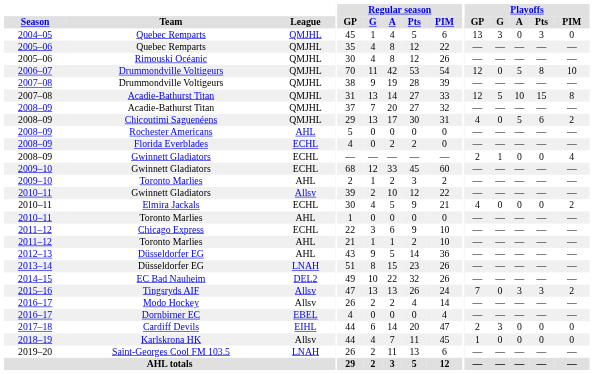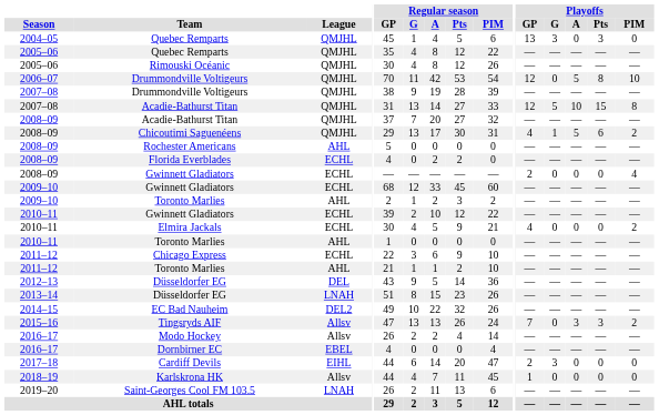 <table border="0" cellpadding="1" cellspacing="0" style="text-align:center; width:60em">
 <tr bgcolor="#e0e0e0">
 <th colspan="3" bgcolor="#ffffff"></th>
 <th rowspan="99" bgcolor="#ffffff"></th>
 <th colspan="5"><a href='#'>Regular season</a></th>
 <th rowspan="99" bgcolor="#ffffff"></th>
 <th colspan="5"><a href='#'>Playoffs</a></th>
 </tr>
 <tr bgcolor="#e0e0e0">
 <th><a href='#'>Season</a></th>
 <th>Team</th>
 <th>League</th>
 <th>GP</th>
 <th><a href='#'>G</a></th>
 <th><a href='#'>A</a></th>
 <th><a href='#'>Pts</a></th>
 <th><a href='#'>PIM</a></th>
 <th>GP</th>
 <th>G</th>
 <th>A</th>
 <th>Pts</th>
 <th>PIM</th>
 </tr>
 <tr ALIGN="center">
 <td><a href='#'>2004–05</a></td>
 <td><a href='#'>Quebec Remparts</a></td>
 <td><a href='#'>QMJHL</a></td>
 <td>45</td>
 <td>1</td>
 <td>4</td>
 <td>5</td>
 <td>6</td>
 <td>13</td>
 <td>3</td>
 <td>0</td>
 <td>3</td>
 <td>0</td>
 </tr>
 <tr ALIGN="center" bgcolor="#f0f0f0">
 <td><a href='#'>2005–06</a></td>
 <td>Quebec Remparts</td>
 <td>QMJHL</td>
 <td>35</td>
 <td>4</td>
 <td>8</td>
 <td>12</td>
 <td>22</td>
 <td>—</td>
 <td>—</td>
 <td>—</td>
 <td>—</td>
 <td>—</td>
 </tr>
 <tr ALIGN="center">
 <td>2005–06</td>
 <td><a href='#'>Rimouski Océanic</a></td>
 <td>QMJHL</td>
 <td>30</td>
 <td>4</td>
 <td>8</td>
 <td>12</td>
 <td>26</td>
 <td>—</td>
 <td>—</td>
 <td>—</td>
 <td>—</td>
 <td>—</td>
 </tr>
 <tr ALIGN="center" bgcolor="#f0f0f0">
 <td><a href='#'>2006–07</a></td>
 <td><a href='#'>Drummondville Voltigeurs</a></td>
 <td>QMJHL</td>
 <td>70</td>
 <td>11</td>
 <td>42</td>
 <td>53</td>
 <td>54</td>
 <td>12</td>
 <td>0</td>
 <td>5</td>
 <td>8</td>
 <td>10</td>
 </tr>
 <tr ALIGN="center">
 <td><a href='#'>2007–08</a></td>
 <td>Drummondville Voltigeurs</td>
 <td>QMJHL</td>
 <td>38</td>
 <td>9</td>
 <td>19</td>
 <td>28</td>
 <td>39</td>
 <td>—</td>
 <td>—</td>
 <td>—</td>
 <td>—</td>
 <td>—</td>
 </tr>
 <tr ALIGN="center" bgcolor="#f0f0f0">
 <td>2007–08</td>
 <td><a href='#'>Acadie-Bathurst Titan</a></td>
 <td>QMJHL</td>
 <td>31</td>
 <td>13</td>
 <td>14</td>
 <td>27</td>
 <td>33</td>
 <td>12</td>
 <td>5</td>
 <td>10</td>
 <td>15</td>
 <td>8</td>
 </tr>
 <tr ALIGN="center">
 <td><a href='#'>2008–09</a></td>
 <td>Acadie-Bathurst Titan</td>
 <td>QMJHL</td>
 <td>37</td>
 <td>7</td>
 <td>20</td>
 <td>27</td>
 <td>32</td>
 <td>—</td>
 <td>—</td>
 <td>—</td>
 <td>—</td>
 <td>—</td>
 </tr>
 <tr ALIGN="center" bgcolor="#f0f0f0">
 <td>2008–09</td>
 <td><a href='#'>Chicoutimi Saguenéens</a></td>
 <td>QMJHL</td>
 <td>29</td>
 <td>13</td>
 <td>17</td>
 <td>30</td>
 <td>31</td>
 <td>4</td>
-<td>0</td>
+<td>1</td>
 <td>5</td>
 <td>6</td>
 <td>2</td>
 </tr>
 <tr ALIGN="center">
 <td><a href='#'>2008–09</a></td>
 <td><a href='#'>Rochester Americans</a></td>
 <td><a href='#'>AHL</a></td>
 <td>5</td>
 <td>0</td>
 <td>0</td>
 <td>0</td>
 <td>0</td>
 <td>—</td>
 <td>—</td>
 <td>—</td>
 <td>—</td>
 <td>—</td>
 </tr>
 <tr ALIGN="center" bgcolor="#f0f0f0">
 <td><a href='#'>2008–09</a></td>
 <td><a href='#'>Florida Everblades</a></td>
 <td><a href='#'>ECHL</a></td>
 <td>4</td>
 <td>0</td>
 <td>2</td>
 <td>2</td>
 <td>0</td>
 <td>—</td>
 <td>—</td>
 <td>—</td>
 <td>—</td>
 <td>—</td>
 </tr>
 <tr ALIGN="center">
 <td>2008–09</td>
 <td><a href='#'>Gwinnett Gladiators</a></td>
 <td>ECHL</td>
 <td>—</td>
 <td>—</td>
 <td>—</td>
 <td>—</td>
 <td>—</td>
 <td>2</td>
-<td>1</td>
+<td>0</td>
 <td>0</td>
 <td>0</td>
 <td>4</td>
 </tr>
 <tr ALIGN="center" bgcolor="#f0f0f0">
 <td><a href='#'>2009–10</a></td>
 <td>Gwinnett Gladiators</td>
 <td>ECHL</td>
 <td>68</td>
 <td>12</td>
 <td>33</td>
 <td>45</td>
 <td>60</td>
 <td>—</td>
 <td>—</td>
 <td>—</td>
 <td>—</td>
 <td>—</td>
 </tr>
 <tr ALIGN="center">
 <td><a href='#'>2009–10</a></td>
 <td><a href='#'>Toronto Marlies</a></td>
 <td>AHL</td>
 <td>2</td>
 <td>1</td>
 <td>2</td>
 <td>3</td>
 <td>2</td>
 <td>—</td>
 <td>—</td>
 <td>—</td>
 <td>—</td>
 <td>—</td>
 </tr>
 <tr ALIGN="center"  bgcolor="#f0f0f0">
 <td><a href='#'>2010–11</a></td>
 <td>Gwinnett Gladiators</td>
-<td><a href='#'>Allsv</a></td>
+<td>ECHL</td>
 <td>39</td>
 <td>2</td>
 <td>10</td>
 <td>12</td>
 <td>22</td>
 <td>—</td>
 <td>—</td>
 <td>—</td>
 <td>—</td>
 <td>—</td>
 </tr>
 <tr ALIGN="center">
 <td>2010–11</td>
 <td><a href='#'>Elmira Jackals</a></td>
 <td>ECHL</td>
 <td>30</td>
 <td>4</td>
 <td>5</td>
 <td>9</td>
 <td>21</td>
 <td>4</td>
 <td>0</td>
 <td>0</td>
 <td>0</td>
 <td>2</td>
 </tr>
 <tr ALIGN="center"  bgcolor="#f0f0f0">
 <td><a href='#'>2010–11</a></td>
 <td>Toronto Marlies</td>
 <td>AHL</td>
 <td>1</td>
 <td>0</td>
 <td>0</td>
 <td>0</td>
 <td>0</td>
 <td>—</td>
 <td>—</td>
 <td>—</td>
 <td>—</td>
 <td>—</td>
 </tr>
 <tr ALIGN="center">
 <td><a href='#'>2011–12</a></td>
 <td><a href='#'>Chicago Express</a></td>
 <td>ECHL</td>
 <td>22</td>
 <td>3</td>
 <td>6</td>
 <td>9</td>
 <td>10</td>
 <td>—</td>
 <td>—</td>
 <td>—</td>
 <td>—</td>
 <td>—</td>
 </tr>
 <tr ALIGN="center" bgcolor="#f0f0f0">
 <td><a href='#'>2011–12</a></td>
 <td>Toronto Marlies</td>
 <td>AHL</td>
 <td>21</td>
 <td>1</td>
 <td>1</td>
 <td>2</td>
 <td>10</td>
 <td>—</td>
 <td>—</td>
 <td>—</td>
 <td>—</td>
 <td>—</td>
 </tr>
 <tr ALIGN="center">
 <td><a href='#'>2012–13</a></td>
 <td><a href='#'>Düsseldorfer EG</a></td>
-<td>AHL</td>
+<td><a href='#'>DEL</a></td>
 <td>43</td>
 <td>9</td>
 <td>5</td>
 <td>14</td>
 <td>36</td>
 <td>—</td>
 <td>—</td>
 <td>—</td>
 <td>—</td>
 <td>—</td>
 </tr>
 <tr ALIGN="center"  bgcolor="#f0f0f0">
 <td><a href='#'>2013–14</a></td>
 <td>Düsseldorfer EG</td>
 <td><a href='#'>LNAH</a></td>
 <td>51</td>
 <td>8</td>
 <td>15</td>
 <td>23</td>
 <td>26</td>
 <td>—</td>
 <td>—</td>
 <td>—</td>
 <td>—</td>
 <td>—</td>
 </tr>
 <tr ALIGN="center">
 <td><a href='#'>2014–15</a></td>
 <td><a href='#'>EC Bad Nauheim</a></td>
 <td><a href='#'>DEL2</a></td>
 <td>49</td>
 <td>10</td>
 <td>22</td>
 <td>32</td>
 <td>26</td>
 <td>—</td>
 <td>—</td>
 <td>—</td>
 <td>—</td>
 <td>—</td>
 </tr>
 <tr ALIGN="center"  bgcolor="#f0f0f0">
 <td><a href='#'>2015–16</a></td>
 <td><a href='#'>Tingsryds AIF</a></td>
 <td><a href='#'>Allsv</a></td>
 <td>47</td>
 <td>13</td>
 <td>13</td>
 <td>26</td>
 <td>24</td>
 <td>7</td>
 <td>0</td>
 <td>3</td>
 <td>3</td>
 <td>2</td>
 </tr>
 <tr>
 </tr>
 <tr ALIGN="center">
 <td><a href='#'>2016–17</a></td>
 <td><a href='#'>Modo Hockey</a></td>
 <td>Allsv</td>
 <td>26</td>
 <td>2</td>
 <td>2</td>
 <td>4</td>
 <td>14</td>
 <td>—</td>
 <td>—</td>
 <td>—</td>
 <td>—</td>
 <td>—</td>
 </tr>
 <tr>
 </tr>
 <tr ALIGN="center"  bgcolor="#f0f0f0">
 <td><a href='#'>2016–17</a></td>
 <td><a href='#'>Dornbirner EC</a></td>
 <td><a href='#'>EBEL</a></td>
 <td>4</td>
 <td>0</td>
 <td>0</td>
 <td>0</td>
 <td>4</td>
 <td>—</td>
 <td>—</td>
 <td>—</td>
 <td>—</td>
 <td>—</td>
 </tr>
 <tr>
 </tr>
 <tr ALIGN="center">
 <td><a href='#'>2017–18</a></td>
 <td><a href='#'>Cardiff Devils</a></td>
 <td><a href='#'>EIHL</a></td>
 <td>44</td>
 <td>6</td>
 <td>14</td>
 <td>20</td>
 <td>47</td>
 <td>2</td>
 <td>3</td>
 <td>0</td>
 <td>0</td>
 <td>0</td>
 </tr>
 <tr>
 </tr>
 <tr ALIGN="center"  bgcolor="#f0f0f0">
 <td><a href='#'>2018–19</a></td>
 <td><a href='#'>Karlskrona HK</a></td>
 <td>Allsv</td>
 <td>44</td>
 <td>4</td>
 <td>7</td>
 <td>11</td>
 <td>45</td>
 <td>1</td>
 <td>0</td>
 <td>0</td>
 <td>0</td>
 <td>0</td>
 </tr>
 <tr>
 </tr>
 <tr ALIGN="center">
 <td>2019–20</td>
 <td><a href='#'>Saint-Georges Cool FM 103.5</a></td>
 <td><a href='#'>LNAH</a></td>
 <td>26</td>
 <td>2</td>
 <td>11</td>
 <td>13</td>
 <td>6</td>
 <td>—</td>
 <td>—</td>
 <td>—</td>
 <td>—</td>
 <td>—</td>
 </tr>
 <tr bgcolor="#e0e0e0">
 <th colspan="3">AHL totals</th>
 <th>29</th>
 <th>2</th>
 <th>3</th>
 <th>5</th>
 <th>12</th>
 <th>—</th>
 <th>—</th>
 <th>—</th>
 <th>—</th>
 <th>—</th>
 </tr>
 </table>
